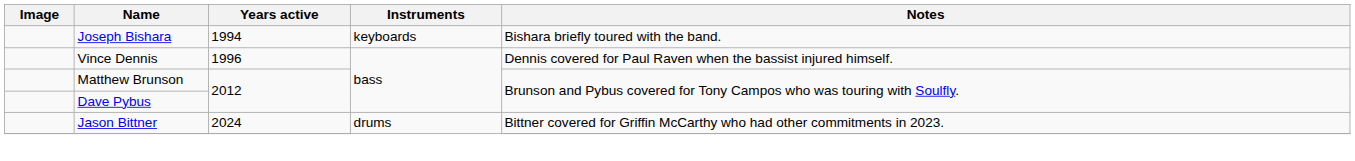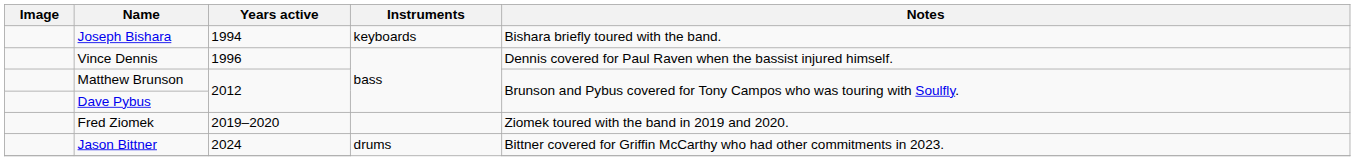 <table class="wikitable" border="1" width="100%">
 <tr>
 <th width="75">Image</th>
 <th width="150">Name</th>
 <th width="160">Years active</th>
 <th width="170">Instruments</th>
 <th>Notes</th>
 </tr>
 <tr>
 <td></td>
 <td><a href='#'>Joseph Bishara</a></td>
 <td>1994</td>
 <td>keyboards</td>
 <td>Bishara briefly toured with the band.</td>
 </tr>
 <tr>
 <td></td>
 <td>Vince Dennis</td>
 <td>1996</td>
 <td rowspan="3">bass</td>
 <td>Dennis covered for Paul Raven when the bassist injured himself.</td>
 </tr>
 <tr>
 <td></td>
 <td>Matthew Brunson</td>
 <td rowspan="2">2012</td>
 <td rowspan="2">Brunson and Pybus covered for Tony Campos who was touring with <a href='#'>Soulfly</a>.</td>
 </tr>
 <tr>
 <td></td>
 <td><a href='#'>Dave Pybus</a></td>
 </tr>
 <tr>
 <td></td>
+<td>Fred Ziomek</td>
+<td>2019–2020</td>
+<td></td>
+<td>Ziomek toured with the band in 2019 and 2020.</td>
+</tr>
+<tr>
+<td></td>
 <td><a href='#'>Jason Bittner</a></td>
 <td>2024 </td>
 <td rowspan="2">drums</td>
 <td>Bittner covered for Griffin McCarthy who had other commitments in 2023.</td>
 </tr>
 <tr>
 </tr>
 </table>
